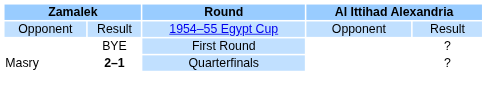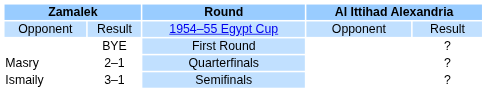 <table style="width:100%; text-align:center;">
 <tr style="vertical-align:top; background:#9cf;">
 <th colspan=2 style="width:1*">Zamalek</th>
 <th><strong>Round</strong></th>
 <th colspan=2 style="width:1*">Al Ittihad Alexandria</th>
 </tr>
 <tr style="vertical-align:top; background:#c1e0ff;">
 <td>Opponent</td>
 <td>Result</td>
 <td><a href='#'>1954–55 Egypt Cup</a></td>
 <td>Opponent</td>
 <td>Result</td>
 </tr>
 <tr>
 <td align=left></td>
 <td>BYE</td>
 <td style="background:#c1e0ff;">First Round</td>
 <td align=left></td>
 <td>?</td>
 </tr>
 <tr>
 <td align=left>Masry</td>
-<td><strong>2–1</strong></td>
+<td>2–1</td>
 <td style="background:#c1e0ff;">Quarterfinals</td>
 <td align=left></td>
 <td>?</td>
 </tr>
+<tr>
+<td align=left>Ismaily</td>
+<td>3–1</td>
+<td style="background:#c1e0ff;">Semifinals</td>
+<td align=left></td>
+<td>?</td>
+</tr>
 </table>
